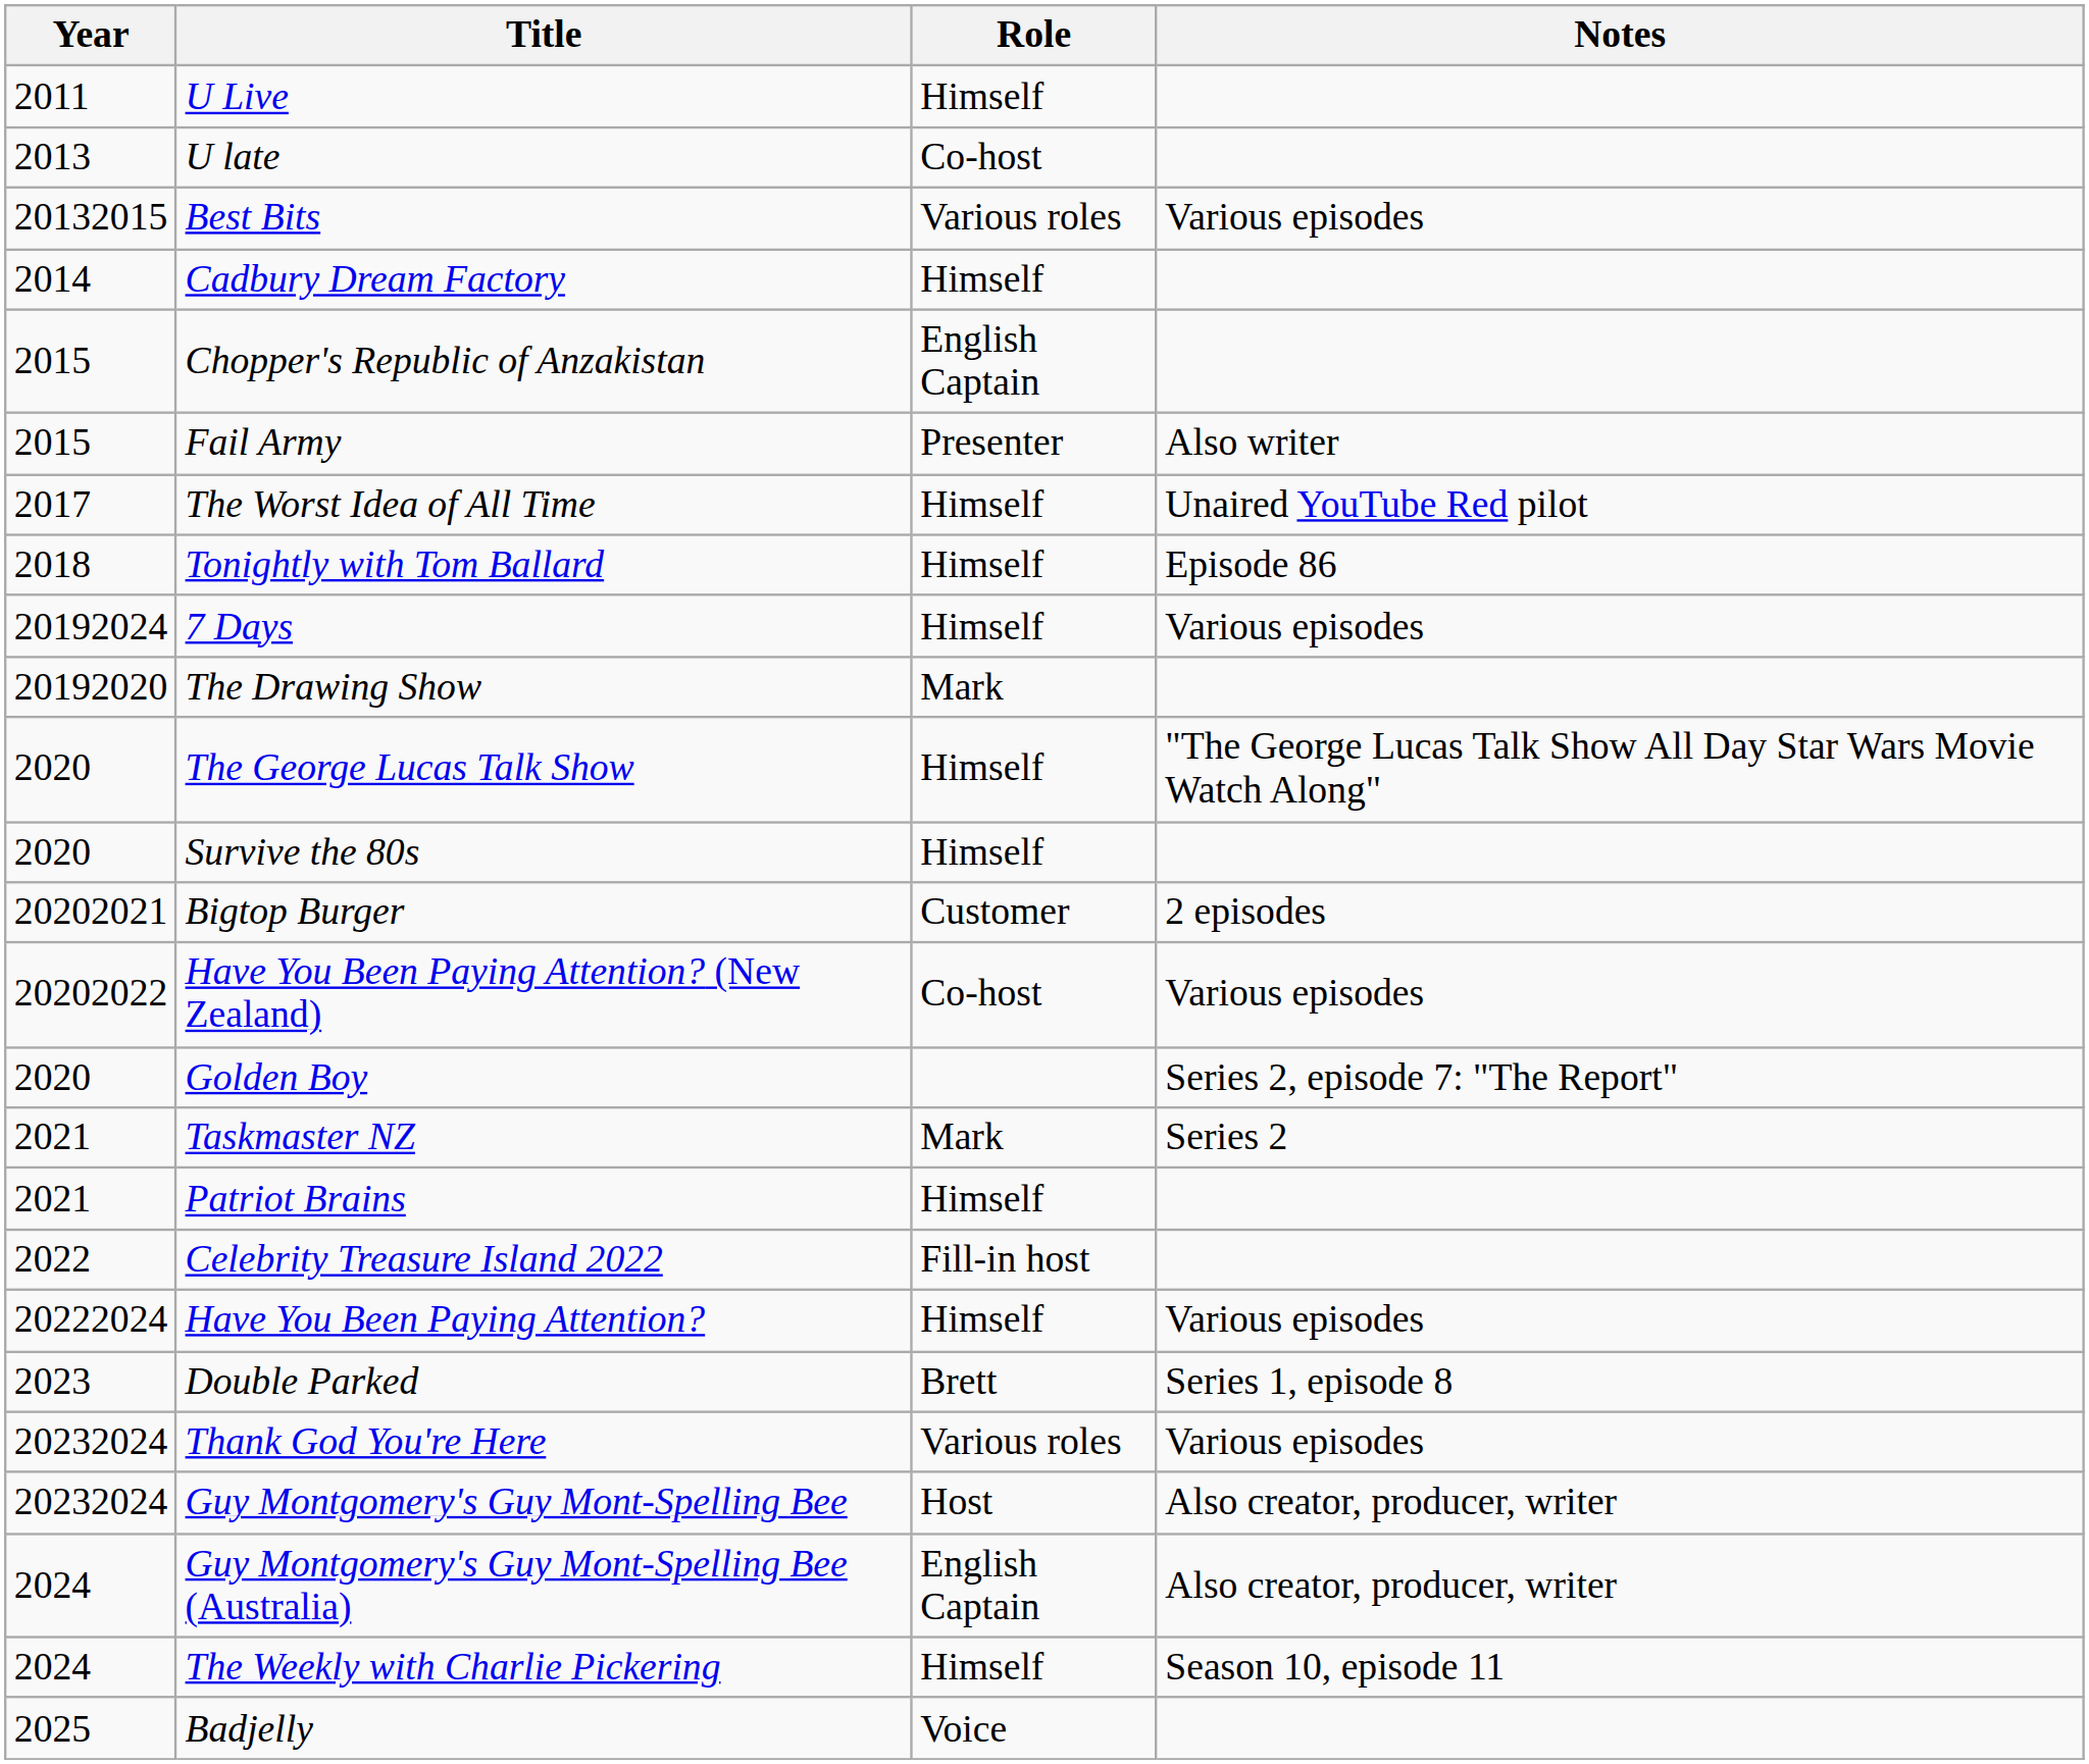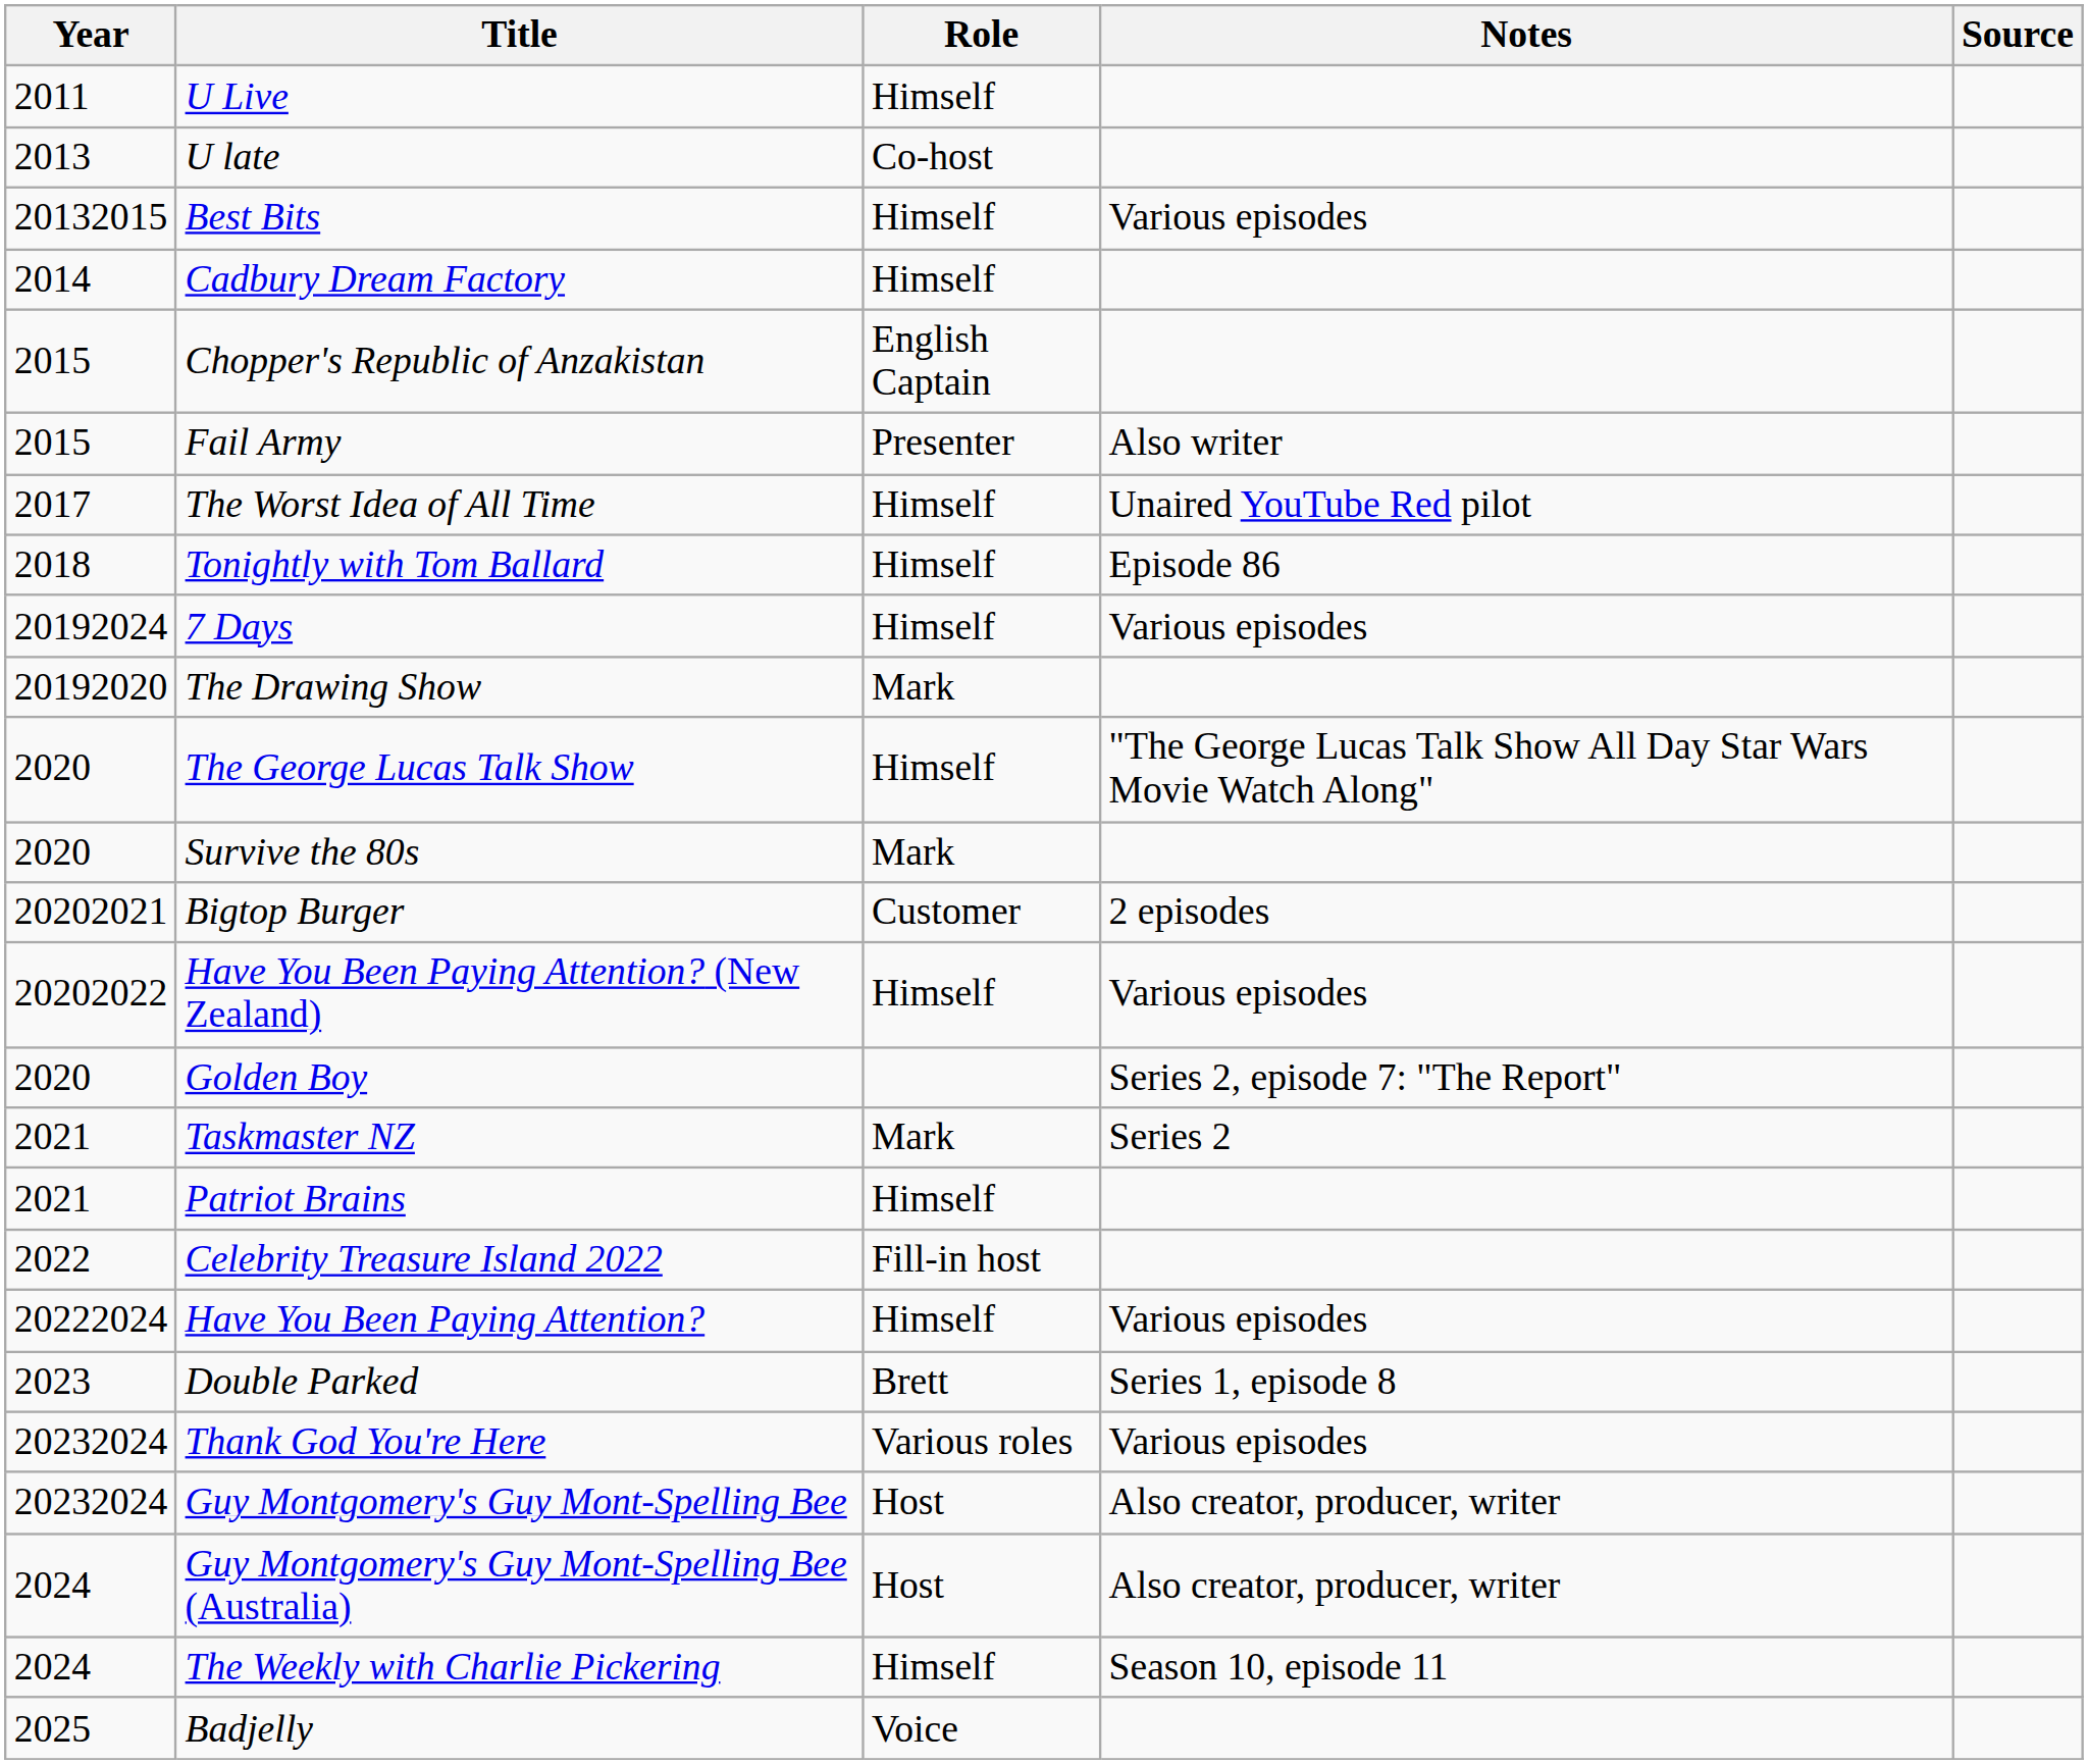 <table class="wikitable sortable">
 <tr>
 <th>Year</th>
 <th>Title</th>
 <th>Role</th>
 <th>Notes</th>
+<th>Source</th>
 </tr>
 <tr>
 <td>2011</td>
 <td><em><a href='#'>U Live</a></em></td>
 <td>Himself</td>
+<td></td>
 <td></td>
 </tr>
 <tr>
 <td>2013</td>
 <td><em>U late</em></td>
 <td>Co-host</td>
 <td></td>
+<td></td>
 </tr>
 <tr>
 <td>20132015</td>
 <td><em><a href='#'>Best Bits</a></em></td>
-<td>Various roles</td>
+<td>Himself</td>
 <td>Various episodes</td>
+<td></td>
 </tr>
 <tr>
 <td>2014</td>
 <td><em><a href='#'>Cadbury Dream Factory</a></em></td>
 <td>Himself</td>
+<td></td>
 <td></td>
 </tr>
 <tr>
 <td>2015</td>
 <td><em>Chopper's Republic of Anzakistan</em></td>
 <td>English Captain</td>
 <td></td>
+<td></td>
 </tr>
 <tr>
 <td>2015</td>
 <td><em>Fail Army</em></td>
 <td>Presenter</td>
 <td>Also writer</td>
+<td></td>
 </tr>
 <tr>
 <td>2017</td>
 <td><em>The Worst Idea of All Time</em></td>
 <td>Himself</td>
 <td>Unaired <a href='#'>YouTube Red</a> pilot</td>
+<td></td>
 </tr>
 <tr>
 <td>2018</td>
 <td><em><a href='#'>Tonightly with Tom Ballard</a></em></td>
 <td>Himself</td>
 <td>Episode 86</td>
+<td></td>
 </tr>
 <tr>
 <td>20192024</td>
 <td><em><a href='#'>7 Days</a></em></td>
 <td>Himself</td>
 <td>Various episodes</td>
+<td></td>
 </tr>
 <tr>
 <td>20192020</td>
 <td><em>The Drawing Show</em></td>
 <td>Mark</td>
+<td></td>
 <td></td>
 </tr>
 <tr>
 <td>2020</td>
 <td><em><a href='#'>The George Lucas Talk Show</a></em></td>
 <td>Himself</td>
 <td>"The George Lucas Talk Show All Day Star Wars Movie Watch Along"</td>
+<td></td>
 </tr>
 <tr>
 <td>2020</td>
 <td><em>Survive the 80s</em></td>
-<td>Himself</td>
+<td>Mark</td>
+<td></td>
 <td></td>
 </tr>
 <tr>
 <td>20202021</td>
 <td><em>Bigtop Burger</em></td>
 <td>Customer</td>
 <td>2 episodes</td>
+<td></td>
 </tr>
 <tr>
 <td>20202022</td>
 <td><a href='#'><em>Have You Been Paying Attention?</em> (New Zealand)</a></td>
-<td>Co-host</td>
+<td>Himself</td>
 <td>Various episodes</td>
+<td></td>
 </tr>
 <tr>
 <td>2020</td>
 <td><em><a href='#'>Golden Boy</a></em></td>
 <td></td>
 <td>Series 2, episode 7: "The Report"</td>
+<td></td>
 </tr>
 <tr>
 <td>2021</td>
 <td><em><a href='#'>Taskmaster NZ</a></em></td>
 <td>Mark</td>
 <td>Series 2</td>
+<td></td>
 </tr>
 <tr>
 <td>2021</td>
 <td><em><a href='#'>Patriot Brains</a></em></td>
 <td>Himself</td>
+<td></td>
 <td></td>
 </tr>
 <tr>
 <td>2022</td>
 <td><em><a href='#'>Celebrity Treasure Island 2022</a></em></td>
 <td>Fill-in host</td>
 <td></td>
+<td></td>
 </tr>
 <tr>
 <td>20222024</td>
 <td><em><a href='#'>Have You Been Paying Attention?</a></em></td>
 <td>Himself</td>
 <td>Various episodes</td>
+<td></td>
 </tr>
 <tr>
 <td>2023</td>
 <td><em>Double Parked</em></td>
 <td>Brett</td>
 <td>Series 1, episode 8</td>
+<td></td>
 </tr>
 <tr>
 <td>20232024</td>
 <td><em><a href='#'>Thank God You're Here</a></em></td>
 <td>Various roles</td>
 <td>Various episodes</td>
+<td></td>
 </tr>
 <tr>
 <td>20232024</td>
 <td><em><a href='#'>Guy Montgomery's Guy Mont-Spelling Bee</a></em></td>
 <td>Host</td>
 <td>Also creator, producer, writer</td>
+<td></td>
 </tr>
 <tr>
 <td>2024</td>
 <td><a href='#'><em>Guy Montgomery's Guy Mont-Spelling Bee</em> (Australia)</a></td>
-<td>English Captain</td>
+<td>Host</td>
 <td>Also creator, producer, writer</td>
+<td></td>
 </tr>
 <tr>
 <td>2024</td>
 <td><em><a href='#'>The Weekly with Charlie Pickering</a></em></td>
 <td>Himself</td>
 <td>Season 10, episode 11</td>
+<td></td>
 </tr>
 <tr>
 <td>2025</td>
 <td><em>Badjelly</em></td>
 <td>Voice</td>
 <td></td>
+<td></td>
 </tr>
 </table>
